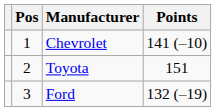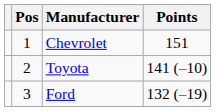 <table class="wikitable" style="font-size: 95%;">
 <tr>
 <th></th>
 <th>Pos</th>
 <th>Manufacturer</th>
 <th>Points</th>
 </tr>
 <tr>
 <td align="left"></td>
 <td style="text-align:center;">1</td>
 <td><a href='#'>Chevrolet</a></td>
-<td style="text-align:center;">141 (–10)</td>
+<td style="text-align:center;">151</td>
 </tr>
 <tr>
 <td align="left"></td>
 <td style="text-align:center;">2</td>
 <td><a href='#'>Toyota</a></td>
-<td style="text-align:center;">151</td>
+<td style="text-align:center;">141 (–10)</td>
 </tr>
 <tr>
 <td align="left"></td>
 <td style="text-align:center;">3</td>
 <td><a href='#'>Ford</a></td>
 <td style="text-align:center;">132 (–19)</td>
 </tr>
 <tr class="sortbottom">
 </tr>
 </table>
